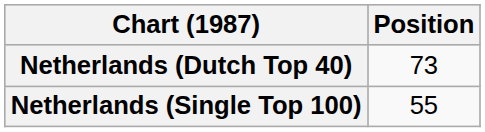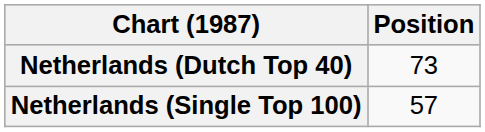 <table class="wikitable sortable plainrowheaders" style="text-align:center">
 <tr>
 <th scope="col">Chart (1987)</th>
 <th scope="col">Position</th>
 </tr>
 <tr>
 <th scope="row">Netherlands (Dutch Top 40)</th>
 <td>73</td>
 </tr>
 <tr>
 <th scope="row">Netherlands (Single Top 100)</th>
-<td>55</td>
+<td>57</td>
 </tr>
 </table>
